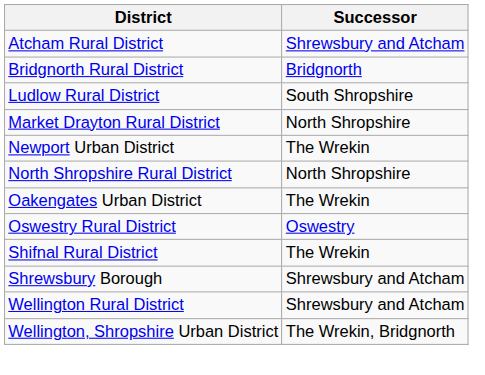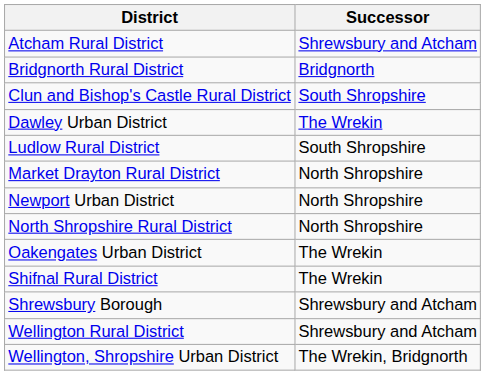 <table class="wikitable">
 <tr>
 <th>District</th>
 <th>Successor</th>
 </tr>
 <tr>
 <td><a href='#'>Atcham Rural District</a></td>
 <td><a href='#'>Shrewsbury and Atcham</a></td>
 </tr>
 <tr>
 <td><a href='#'>Bridgnorth Rural District</a></td>
 <td><a href='#'>Bridgnorth</a></td>
 </tr>
 <tr>
+<td><a href='#'>Clun and Bishop's Castle Rural District</a></td>
+<td><a href='#'>South Shropshire</a></td>
+</tr>
+<tr>
+<td><a href='#'>Dawley</a> Urban District</td>
+<td><a href='#'>The Wrekin</a></td>
+</tr>
+<tr>
 <td><a href='#'>Ludlow Rural District</a></td>
 <td>South Shropshire</td>
 </tr>
 <tr>
 <td><a href='#'>Market Drayton Rural District</a></td>
 <td>North Shropshire</td>
 </tr>
 <tr>
 <td><a href='#'>Newport</a> Urban District</td>
-<td>The Wrekin</td>
+<td>North Shropshire</td>
 </tr>
 <tr>
 <td><a href='#'>North Shropshire Rural District</a></td>
 <td>North Shropshire</td>
 </tr>
 <tr>
 <td><a href='#'>Oakengates</a> Urban District</td>
 <td>The Wrekin</td>
-</tr>
-<tr>
-<td><a href='#'>Oswestry Rural District</a></td>
-<td><a href='#'>Oswestry</a></td>
 </tr>
 <tr>
 <td><a href='#'>Shifnal Rural District</a></td>
 <td>The Wrekin</td>
 </tr>
 <tr>
 <td><a href='#'>Shrewsbury</a> Borough</td>
 <td>Shrewsbury and Atcham</td>
 </tr>
 <tr>
 <td><a href='#'>Wellington Rural District</a></td>
 <td>Shrewsbury and Atcham</td>
 </tr>
 <tr>
 <td><a href='#'>Wellington, Shropshire</a> Urban District</td>
 <td>The Wrekin, Bridgnorth</td>
 </tr>
 </table>
